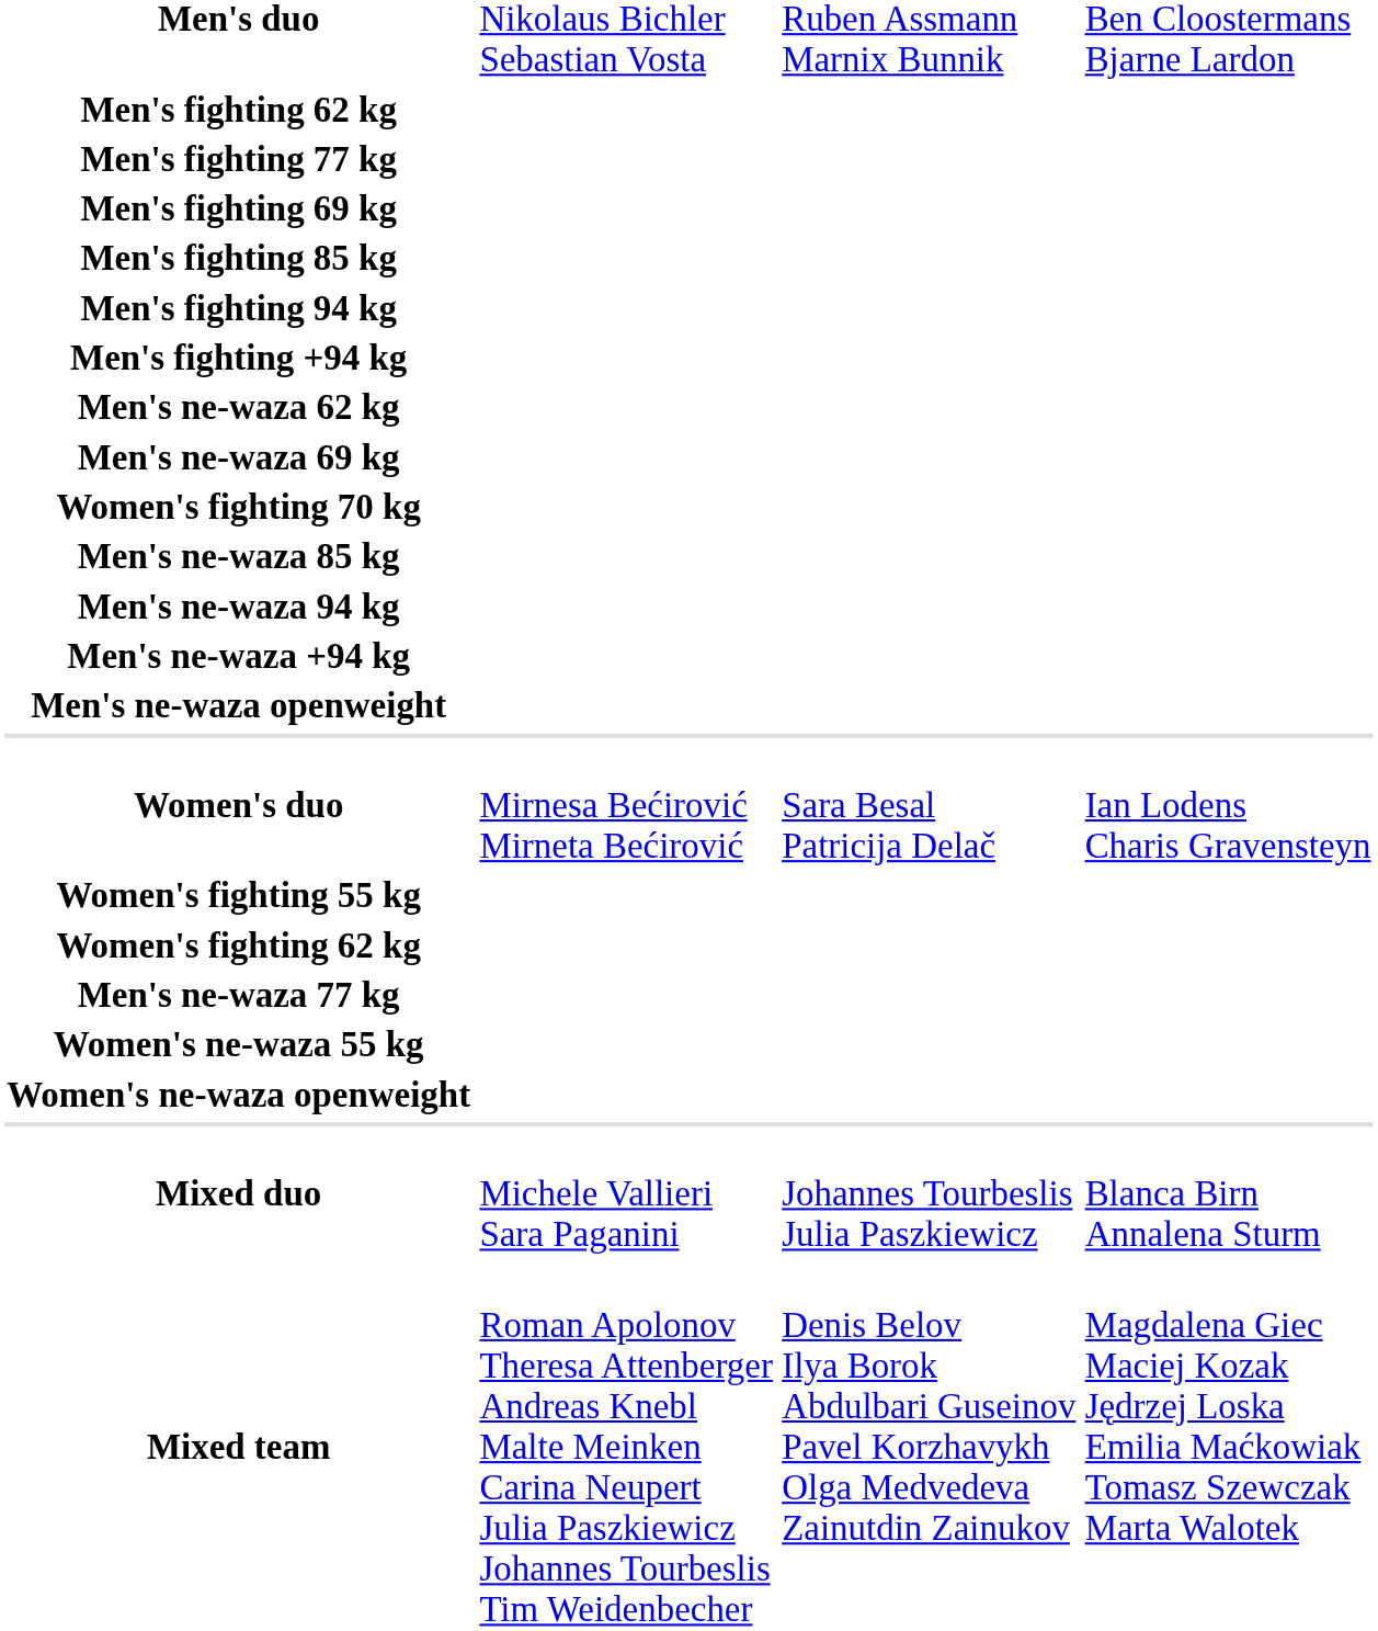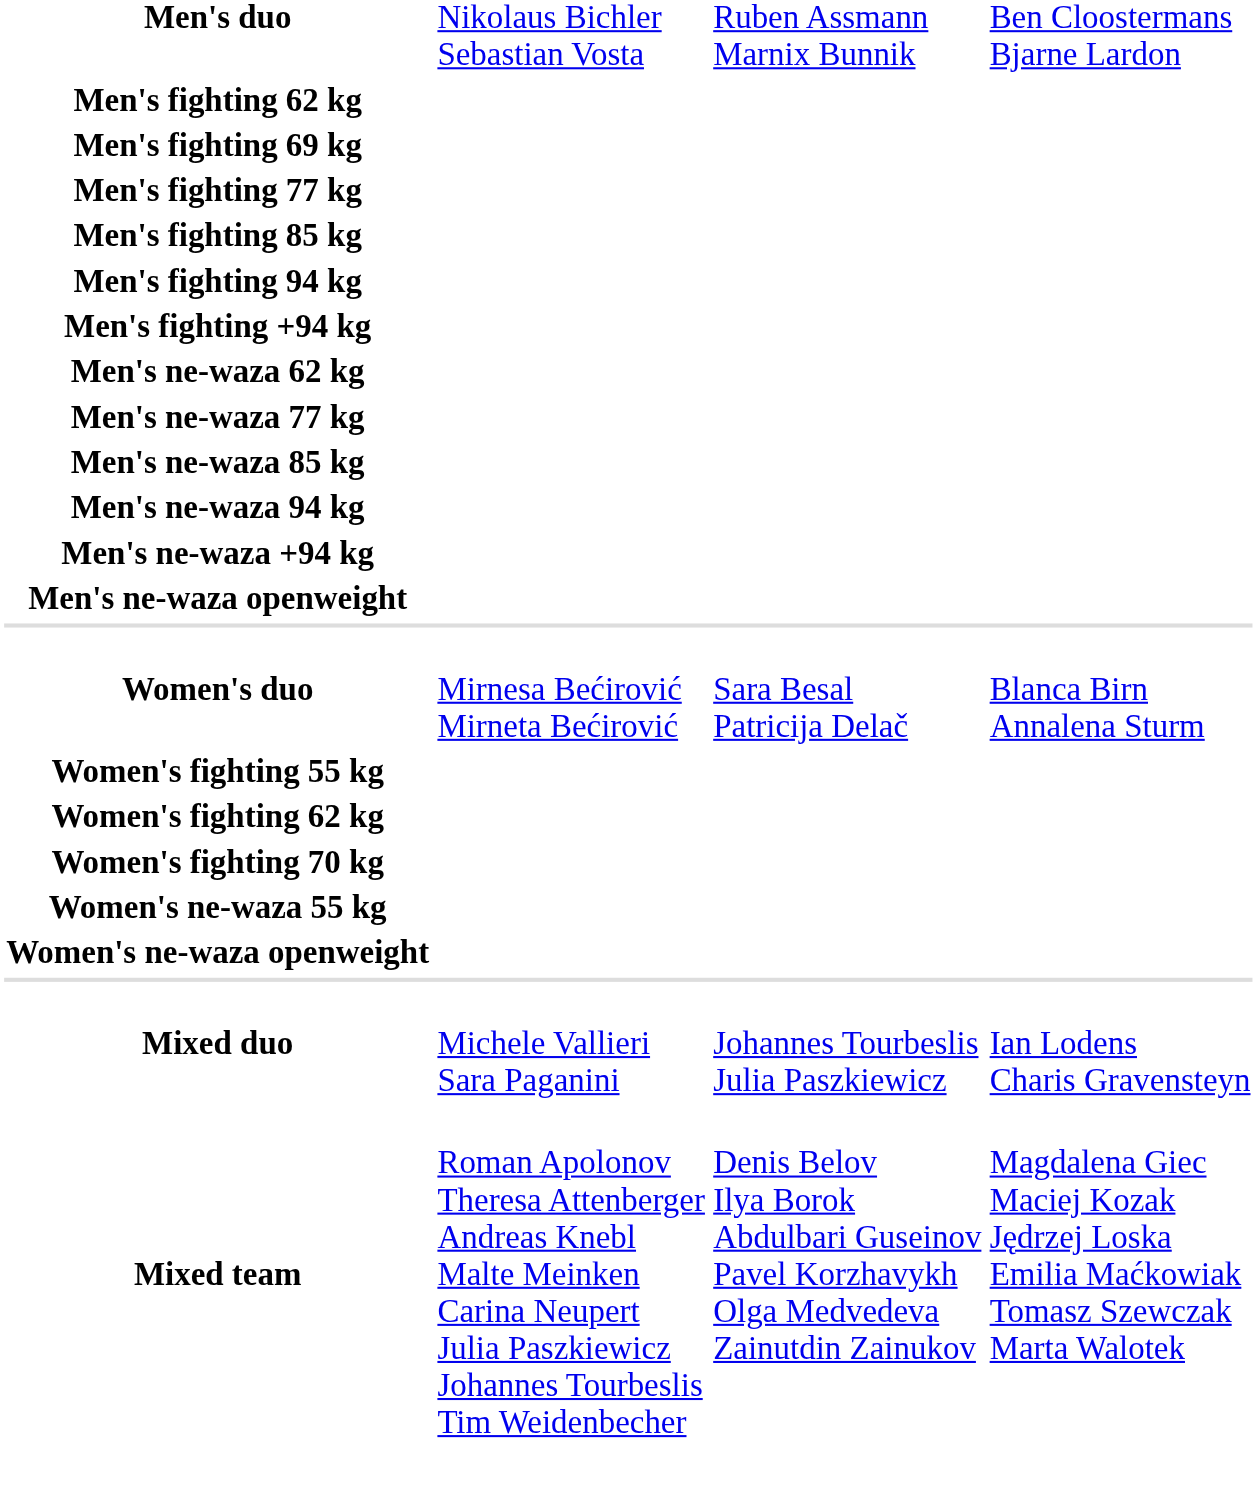 <table>
 <tr>
 <th scope="row">Men's duo</th>
 <td><br><a href='#'>Nikolaus Bichler</a><br><a href='#'>Sebastian Vosta</a></td>
 <td><br><a href='#'>Ruben Assmann</a><br><a href='#'>Marnix Bunnik</a></td>
 <td><br><a href='#'>Ben Cloostermans</a><br><a href='#'>Bjarne Lardon</a></td>
 </tr>
 <tr>
 <th scope="row">Men's fighting 62 kg</th>
 <td></td>
 <td></td>
 <td></td>
 </tr>
 <tr>
-<th scope="row">Men's fighting 77 kg</th>
+<th scope="row">Men's fighting 69 kg</th>
 <td></td>
 <td></td>
 <td></td>
 </tr>
 <tr>
-<th scope="row">Men's fighting 69 kg</th>
+<th scope="row">Men's fighting 77 kg</th>
 <td></td>
 <td></td>
 <td></td>
 </tr>
 <tr>
 <th scope="row">Men's fighting 85 kg</th>
 <td></td>
 <td></td>
 <td></td>
 </tr>
 <tr>
 <th scope="row">Men's fighting 94 kg</th>
 <td></td>
 <td></td>
 <td></td>
 </tr>
 <tr>
 <th scope="row">Men's fighting +94 kg</th>
 <td></td>
 <td></td>
 <td></td>
 </tr>
 <tr>
 <th scope="row">Men's ne-waza 62 kg</th>
 <td></td>
 <td></td>
 <td></td>
 </tr>
 <tr>
-<th scope="row">Men's ne-waza 69 kg</th>
-<td></td>
-<td></td>
-<td></td>
-</tr>
-<tr>
-<th scope="row">Women's fighting 70 kg</th>
+<th scope="row">Men's ne-waza 77 kg</th>
 <td></td>
 <td></td>
 <td></td>
 </tr>
 <tr>
 <th scope="row">Men's ne-waza 85 kg</th>
 <td></td>
 <td></td>
 <td></td>
 </tr>
 <tr>
 <th scope="row">Men's ne-waza 94 kg</th>
 <td></td>
 <td></td>
 <td></td>
 </tr>
 <tr>
 <th scope="row">Men's ne-waza +94 kg</th>
 <td></td>
 <td></td>
 <td></td>
 </tr>
 <tr>
 <th scope="row">Men's ne-waza openweight</th>
 <td></td>
 <td></td>
 <td></td>
 </tr>
 <tr bgcolor=#DDDDDD>
 <td colspan=4></td>
 </tr>
 <tr>
 <th scope="row">Women's duo</th>
 <td><br><a href='#'>Mirnesa Bećirović</a><br><a href='#'>Mirneta Bećirović</a></td>
 <td><br><a href='#'>Sara Besal</a><br><a href='#'>Patricija Delač</a></td>
-<td><br><a href='#'>Ian Lodens</a><br><a href='#'>Charis Gravensteyn</a></td>
+<td><br><a href='#'>Blanca Birn</a><br><a href='#'>Annalena Sturm</a></td>
 </tr>
 <tr>
 <th scope="row">Women's fighting 55 kg</th>
 <td></td>
 <td></td>
 <td></td>
 </tr>
 <tr>
 <th scope="row">Women's fighting 62 kg</th>
 <td></td>
 <td></td>
 <td></td>
 </tr>
 <tr>
-<th scope="row">Men's ne-waza 77 kg</th>
+<th scope="row">Women's fighting 70 kg</th>
 <td></td>
 <td></td>
 <td></td>
 </tr>
 <tr>
 <th scope="row">Women's ne-waza 55 kg</th>
 <td></td>
 <td></td>
 <td></td>
 </tr>
 <tr>
 <th scope="row">Women's ne-waza openweight</th>
 <td></td>
 <td></td>
 <td></td>
 </tr>
 <tr bgcolor=#DDDDDD>
 <td colspan=4></td>
 </tr>
 <tr>
 <th scope="row">Mixed duo</th>
 <td><br><a href='#'>Michele Vallieri</a><br><a href='#'>Sara Paganini</a></td>
 <td><br><a href='#'>Johannes Tourbeslis</a><br><a href='#'>Julia Paszkiewicz</a></td>
-<td><br><a href='#'>Blanca Birn</a><br><a href='#'>Annalena Sturm</a></td>
+<td><br><a href='#'>Ian Lodens</a><br><a href='#'>Charis Gravensteyn</a></td>
 </tr>
 <tr>
 <th scope="row">Mixed team</th>
 <td><br><a href='#'>Roman Apolonov</a><br><a href='#'>Theresa Attenberger</a><br><a href='#'>Andreas Knebl</a><br><a href='#'>Malte Meinken</a><br><a href='#'>Carina Neupert</a><br><a href='#'>Julia Paszkiewicz</a><br><a href='#'>Johannes Tourbeslis</a><br><a href='#'>Tim Weidenbecher</a></td>
 <td valign=top><br><a href='#'>Denis Belov</a><br><a href='#'>Ilya Borok</a><br><a href='#'>Abdulbari Guseinov</a><br><a href='#'>Pavel Korzhavykh</a><br><a href='#'>Olga Medvedeva</a><br><a href='#'>Zainutdin Zainukov</a></td>
 <td valign=top><br><a href='#'>Magdalena Giec</a><br><a href='#'>Maciej Kozak</a><br><a href='#'>Jędrzej Loska</a><br><a href='#'>Emilia Maćkowiak</a><br><a href='#'>Tomasz Szewczak</a><br><a href='#'>Marta Walotek</a></td>
 </tr>
 </table>
